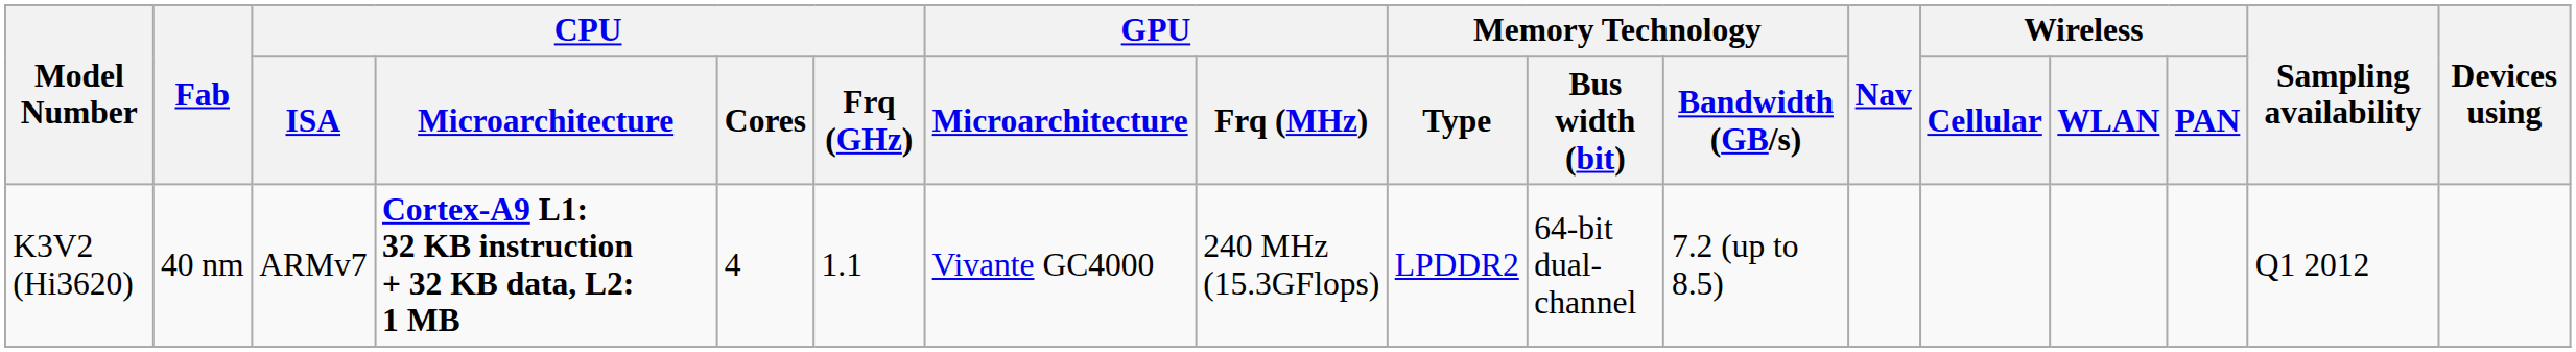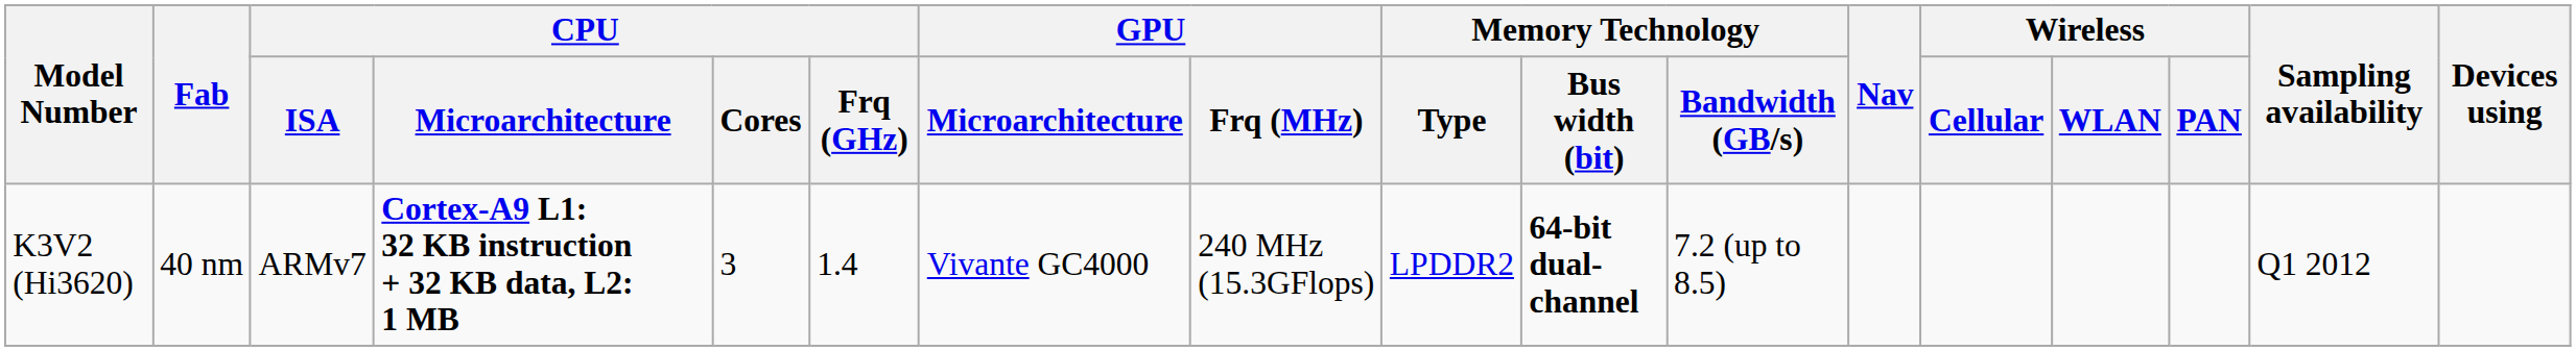 <table class="wikitable">
 <tr>
 <th rowspan="2">Model Number</th>
 <th rowspan="2"><a href='#'>Fab</a></th>
 <th colspan="4"><a href='#'>CPU</a></th>
 <th colspan="2"><a href='#'>GPU</a></th>
 <th colspan="3">Memory Technology</th>
 <th rowspan="2"><a href='#'>Nav</a></th>
 <th colspan="3">Wireless</th>
 <th rowspan="2">Sampling availability</th>
 <th rowspan="2">Devices using</th>
 </tr>
 <tr>
 <th><a href='#'>ISA</a></th>
 <th><a href='#'>Microarchitecture</a></th>
 <th>Cores</th>
 <th>Frq (<a href='#'>GHz</a>)</th>
 <th><a href='#'>Microarchitecture</a></th>
 <th>Frq (<a href='#'>MHz</a>)</th>
 <th>Type</th>
 <th>Bus width (<a href='#'>bit</a>)</th>
 <th><a href='#'>Bandwidth</a> (<a href='#'>GB</a>/s)</th>
 <th><a href='#'>Cellular</a></th>
 <th><a href='#'>WLAN</a></th>
 <th><a href='#'>PAN</a></th>
 </tr>
 <tr>
 <td>K3V2 (Hi3620)</td>
 <td>40 nm</td>
 <td>ARMv7</td>
 <td><strong><a href='#'>Cortex-A9</a> L1: 32 KB instruction + 32 KB data, L2: 1 MB</strong></td>
-<td>4</td>
-<td>1.1</td>
+<td>3</td>
+<td>1.4</td>
 <td><a href='#'>Vivante</a> GC4000</td>
 <td>240 MHz<br>(15.3GFlops)</td>
 <td><a href='#'>LPDDR2</a></td>
-<td>64-bit dual-channel</td>
+<td><strong>64-bit dual-channel</strong></td>
 <td>7.2 (up to 8.5)</td>
 <td></td>
 <td></td>
 <td></td>
 <td></td>
 <td>Q1 2012</td>
 <td></td>
 </tr>
 </table>
